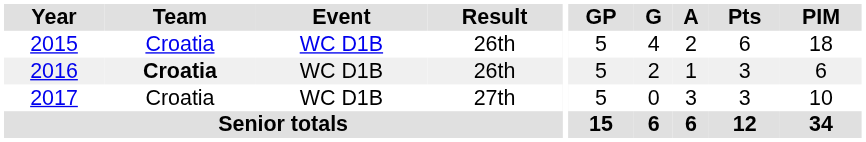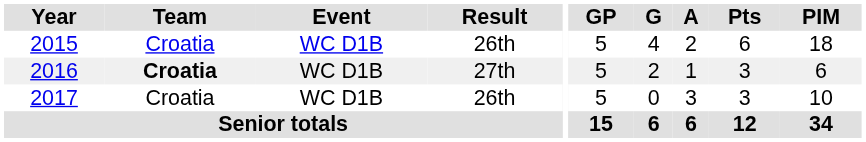 <table border="0" cellpadding="1" cellspacing="0" ID="Table3" style="text-align:center; width:40em">
 <tr ALIGN="center" bgcolor="#e0e0e0">
 <th>Year</th>
 <th>Team</th>
 <th>Event</th>
 <th>Result</th>
 <th rowspan="99" bgcolor="#ffffff"></th>
 <th>GP</th>
 <th>G</th>
 <th>A</th>
 <th>Pts</th>
 <th>PIM</th>
 </tr>
 <tr>
 <td><a href='#'>2015</a></td>
 <td><a href='#'>Croatia</a></td>
 <td><a href='#'>WC D1B</a></td>
 <td>26th</td>
 <td>5</td>
 <td>4</td>
 <td>2</td>
 <td>6</td>
 <td>18</td>
 </tr>
 <tr bgcolor="#f0f0f0">
 <td><a href='#'>2016</a></td>
 <td><strong>Croatia</strong></td>
 <td>WC D1B</td>
-<td>26th</td>
+<td>27th</td>
 <td>5</td>
 <td>2</td>
 <td>1</td>
 <td>3</td>
 <td>6</td>
 </tr>
 <tr>
 <td><a href='#'>2017</a></td>
 <td>Croatia</td>
 <td>WC D1B</td>
-<td>27th</td>
+<td>26th</td>
 <td>5</td>
 <td>0</td>
 <td>3</td>
 <td>3</td>
 <td>10</td>
 </tr>
 <tr bgcolor="#e0e0e0">
 <th colspan=4>Senior totals</th>
 <th>15</th>
 <th>6</th>
 <th>6</th>
 <th>12</th>
 <th>34</th>
 </tr>
 </table>
